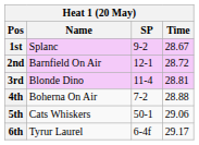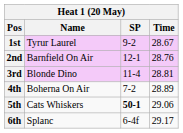 <table class="wikitable">
 <tr>
 <th colspan="6">Heat 1 (20 May)</th>
 </tr>
 <tr>
 <th width=20>Pos</th>
 <th width=150>Name</th>
 <th width=40>SP</th>
 <th width=40>Time</th>
 </tr>
 <tr style="background: #f4caf9;">
 <th>1st</th>
-<td>Splanc</td>
+<td>Tyrur Laurel</td>
 <td>9-2</td>
 <td>28.67</td>
 </tr>
 <tr style="background: #f4caf9;">
 <th>2nd</th>
 <td>Barnfield On Air</td>
 <td>12-1</td>
-<td>28.72</td>
+<td>28.76</td>
 </tr>
 <tr style="background: #f4caf9;">
 <th>3rd</th>
 <td>Blonde Dino</td>
 <td>11-4</td>
 <td>28.81</td>
 </tr>
 <tr>
 <th>4th</th>
 <td>Boherna On Air</td>
 <td>7-2</td>
-<td>28.88</td>
+<td>28.89</td>
 </tr>
 <tr>
 <th>5th</th>
 <td>Cats Whiskers</td>
-<td>50-1</td>
+<td><strong>50-1</strong></td>
 <td>29.06</td>
 </tr>
 <tr>
 <th>6th</th>
-<td>Tyrur Laurel</td>
+<td>Splanc</td>
 <td>6-4f</td>
 <td>29.17</td>
 </tr>
 </table>
